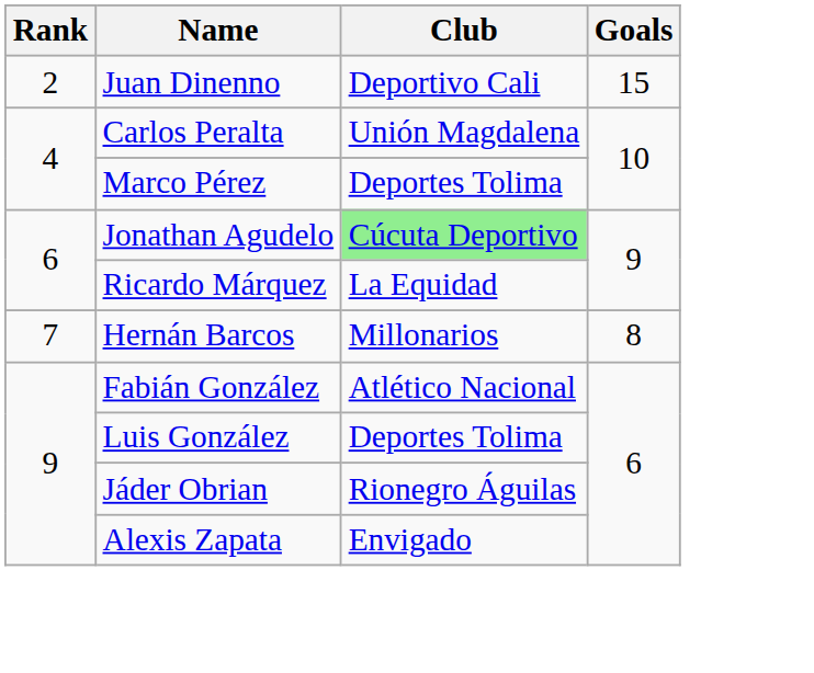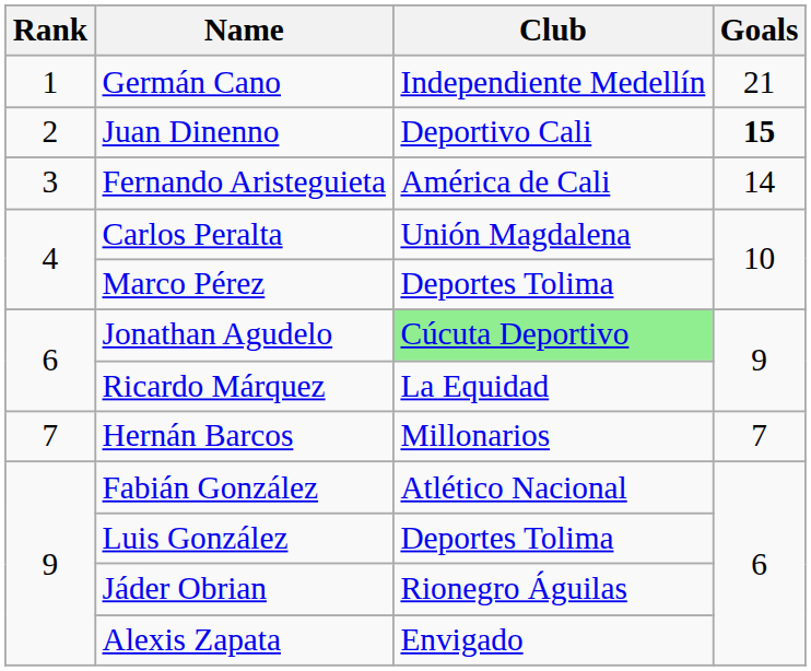 <table class="wikitable" border="1">
 <tr>
 <th>Rank</th>
 <th>Name</th>
 <th>Club</th>
 <th>Goals</th>
 </tr>
 <tr>
+<td align=center>1</td>
+<td> <a href='#'>Germán Cano</a></td>
+<td><a href='#'>Independiente Medellín</a></td>
+<td align=center>21</td>
+</tr>
+<tr>
 <td align=center>2</td>
 <td> <a href='#'>Juan Dinenno</a></td>
 <td><a href='#'>Deportivo Cali</a></td>
-<td align=center>15</td>
+<td align=center><strong>15</strong></td>
+</tr>
+<tr>
+<td align=center>3</td>
+<td> <a href='#'>Fernando Aristeguieta</a></td>
+<td><a href='#'>América de Cali</a></td>
+<td align=center>14</td>
 </tr>
 <tr>
 <td rowspan=2 align=center>4</td>
 <td> <a href='#'>Carlos Peralta</a></td>
 <td><a href='#'>Unión Magdalena</a></td>
 <td rowspan=2 align=center>10</td>
 </tr>
 <tr>
 <td> <a href='#'>Marco Pérez</a></td>
 <td><a href='#'>Deportes Tolima</a></td>
 </tr>
 <tr>
 <td rowspan=2 align=center>6</td>
 <td> <a href='#'>Jonathan Agudelo</a></td>
 <td style="background: lightgreen;"><a href='#'>Cúcuta Deportivo</a></td>
 <td rowspan=2 align=center>9</td>
 </tr>
 <tr>
 <td> <a href='#'>Ricardo Márquez</a></td>
 <td><a href='#'>La Equidad</a></td>
 </tr>
 <tr>
 <td align=center>7</td>
 <td> <a href='#'>Hernán Barcos</a></td>
 <td><a href='#'>Millonarios</a></td>
-<td align=center>8</td>
+<td align=center>7</td>
 </tr>
 <tr>
 <td rowspan=4 align=center>9</td>
 <td> <a href='#'>Fabián González</a></td>
 <td><a href='#'>Atlético Nacional</a></td>
 <td rowspan=4 align=center>6</td>
 </tr>
 <tr>
 <td> <a href='#'>Luis González</a></td>
 <td><a href='#'>Deportes Tolima</a></td>
 </tr>
 <tr>
 <td> <a href='#'>Jáder Obrian</a></td>
 <td><a href='#'>Rionegro Águilas</a></td>
 </tr>
 <tr>
 <td> <a href='#'>Alexis Zapata</a></td>
 <td><a href='#'>Envigado</a></td>
 </tr>
 </table>
